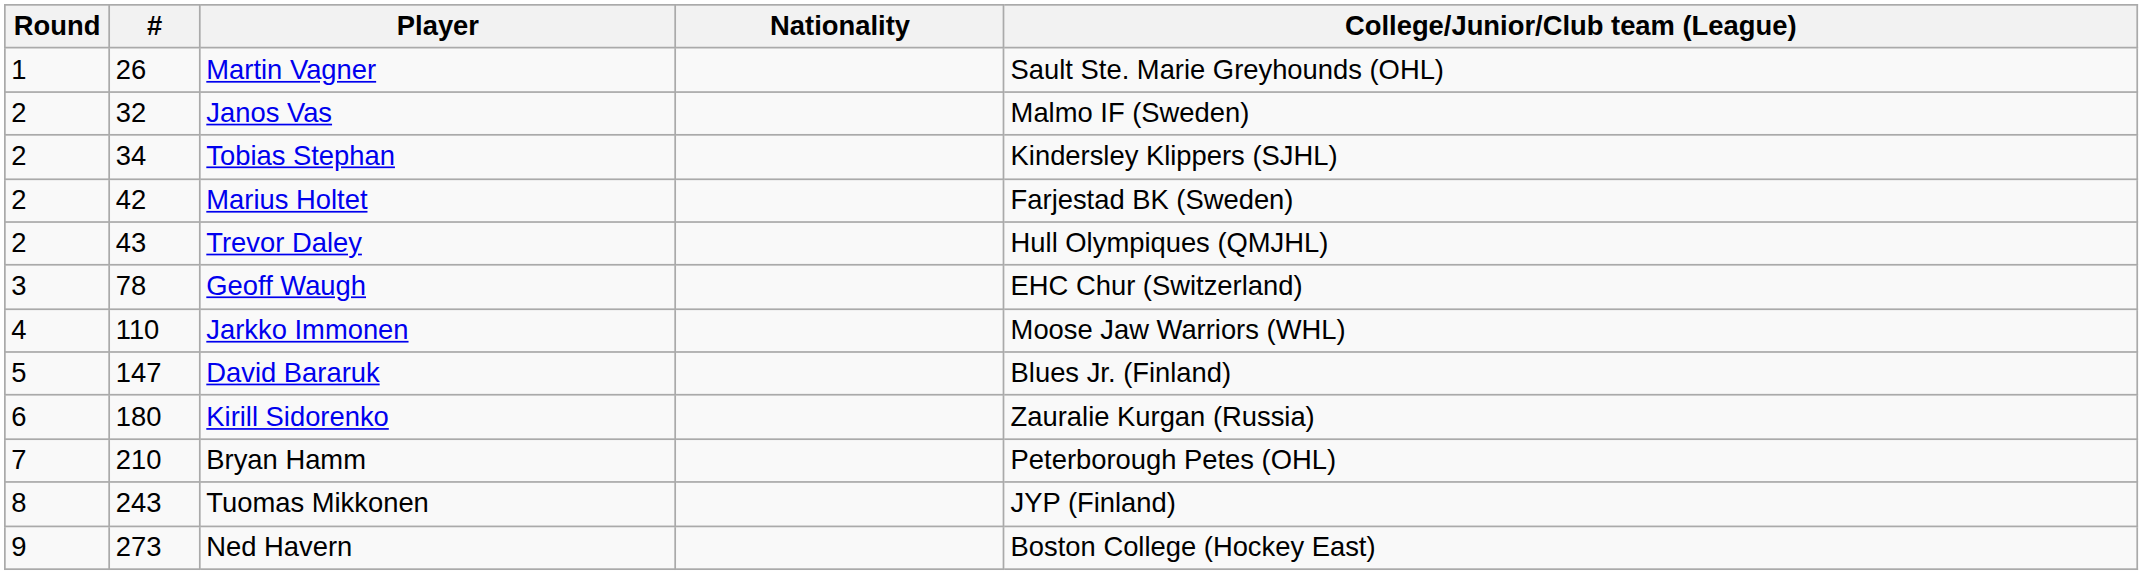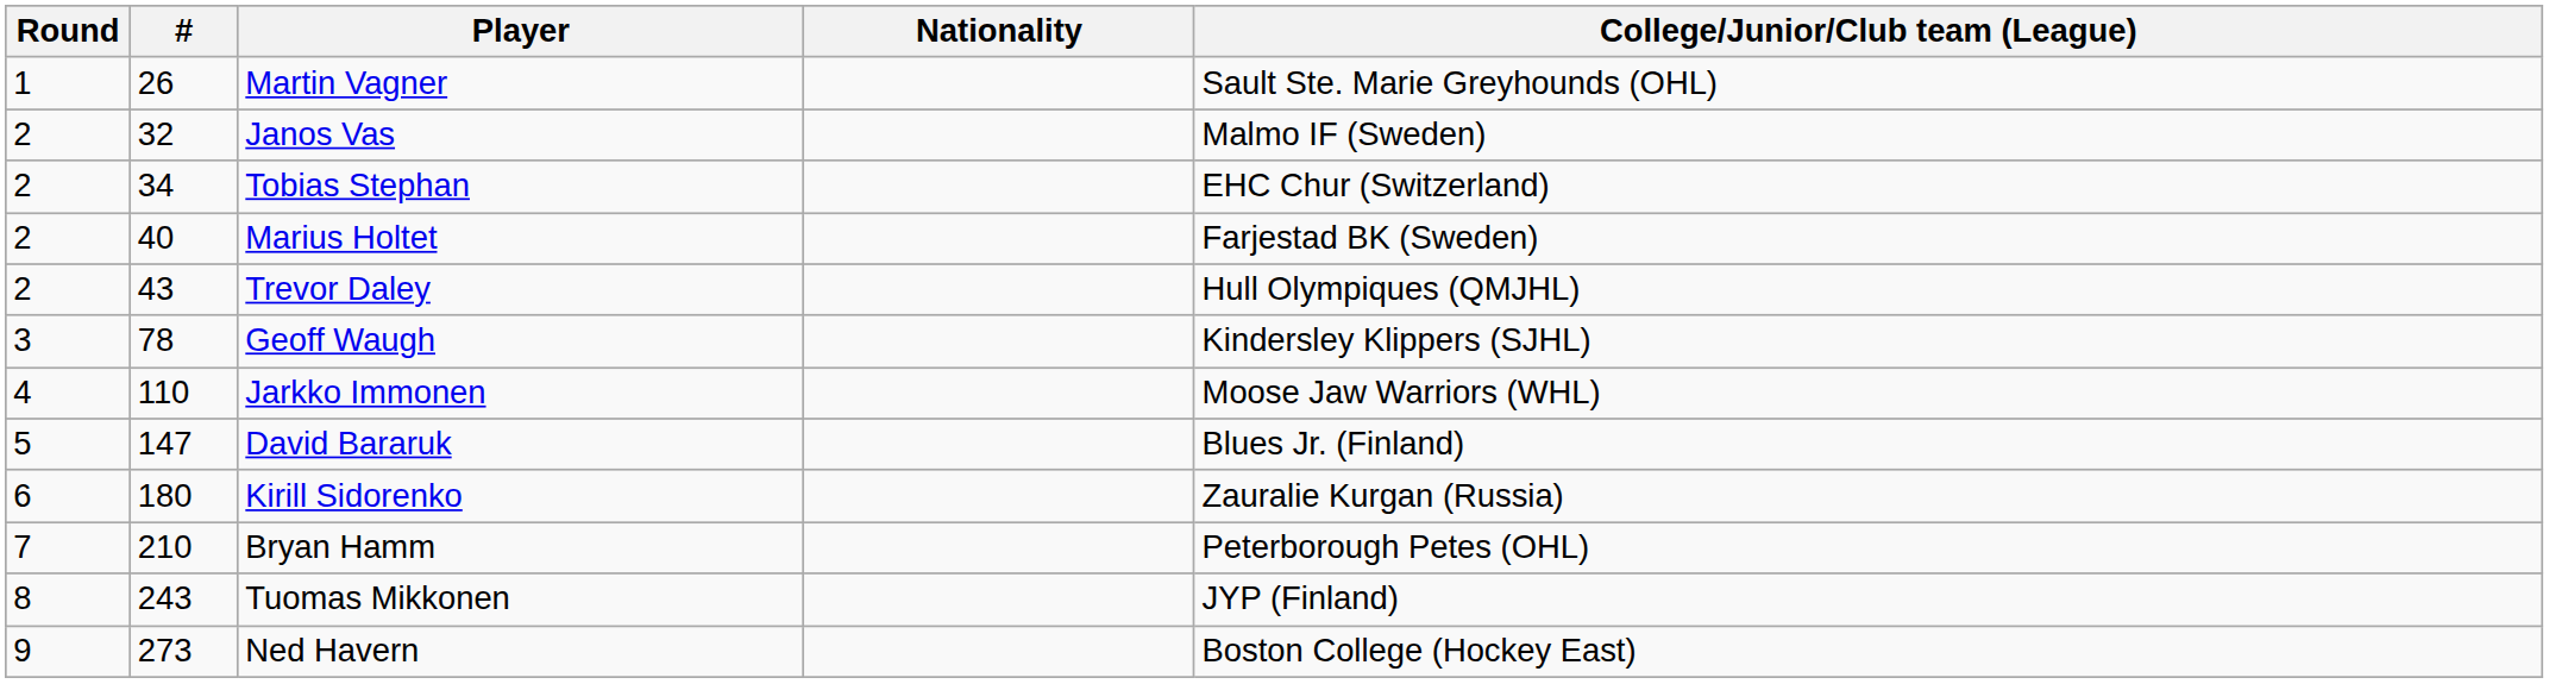 <table class="wikitable">
 <tr align="center">
 <th bgcolor="#DDDDFF" width="4.0%">Round</th>
 <th bgcolor="#DDDDFF" width="4.0%">#</th>
 <th bgcolor="#DDDDFF" width="21.0%">Player</th>
 <th bgcolor="#DDDDFF" width="14.5%">Nationality</th>
 <th bgcolor="#DDDDFF" width="50.0%">College/Junior/Club team (League)</th>
 </tr>
 <tr>
 <td>1</td>
 <td>26</td>
 <td><a href='#'>Martin Vagner</a></td>
 <td></td>
 <td>Sault Ste. Marie Greyhounds (OHL)</td>
 </tr>
 <tr>
 <td>2</td>
 <td>32</td>
 <td><a href='#'>Janos Vas</a></td>
 <td></td>
 <td>Malmo IF (Sweden)</td>
 </tr>
 <tr>
 <td>2</td>
 <td>34</td>
 <td><a href='#'>Tobias Stephan</a></td>
 <td></td>
-<td>Kindersley Klippers (SJHL)</td>
+<td>EHC Chur (Switzerland)</td>
 </tr>
 <tr>
 <td>2</td>
-<td>42</td>
+<td>40</td>
 <td><a href='#'>Marius Holtet</a></td>
 <td></td>
 <td>Farjestad BK (Sweden)</td>
 </tr>
 <tr>
 <td>2</td>
 <td>43</td>
 <td><a href='#'>Trevor Daley</a></td>
 <td></td>
 <td>Hull Olympiques (QMJHL)</td>
 </tr>
 <tr>
 <td>3</td>
 <td>78</td>
 <td><a href='#'>Geoff Waugh</a></td>
 <td></td>
-<td>EHC Chur (Switzerland)</td>
+<td>Kindersley Klippers (SJHL)</td>
 </tr>
 <tr>
 <td>4</td>
 <td>110</td>
 <td><a href='#'>Jarkko Immonen</a></td>
 <td></td>
 <td>Moose Jaw Warriors (WHL)</td>
 </tr>
 <tr>
 <td>5</td>
 <td>147</td>
 <td><a href='#'>David Bararuk</a></td>
 <td></td>
 <td>Blues Jr. (Finland)</td>
 </tr>
 <tr>
 <td>6</td>
 <td>180</td>
 <td><a href='#'>Kirill Sidorenko</a></td>
 <td></td>
 <td>Zauralie Kurgan (Russia)</td>
 </tr>
 <tr>
 <td>7</td>
 <td>210</td>
 <td>Bryan Hamm</td>
 <td></td>
 <td>Peterborough Petes (OHL)</td>
 </tr>
 <tr>
 <td>8</td>
 <td>243</td>
 <td>Tuomas Mikkonen</td>
 <td></td>
 <td>JYP (Finland)</td>
 </tr>
 <tr>
 <td>9</td>
 <td>273</td>
 <td>Ned Havern</td>
 <td></td>
 <td>Boston College (Hockey East)</td>
 </tr>
 </table>
